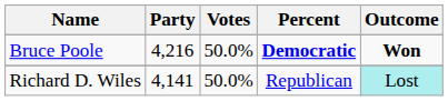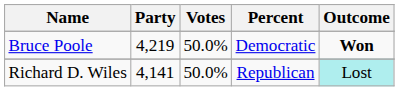 <table class=wikitable style="text-align:center">
 <tr>
 <th>Name</th>
 <th>Party</th>
 <th>Votes</th>
 <th>Percent</th>
 <th>Outcome</th>
 </tr>
 <tr>
 </tr>
 <tr>
 <td align=left><a href='#'>Bruce Poole</a></td>
-<td>4,216</td>
+<td>4,219</td>
 <td>50.0%</td>
-<td><strong><a href='#'>Democratic</a></strong></td>
+<td><a href='#'>Democratic</a></td>
 <td><strong>Won</strong></td>
 </tr>
 <tr>
 </tr>
 <tr>
 <td align=left>Richard D. Wiles</td>
 <td>4,141</td>
 <td>50.0%</td>
 <td><a href='#'>Republican</a></td>
 <td style="background: paleturquoise;">Lost</td>
 </tr>
 </table>
